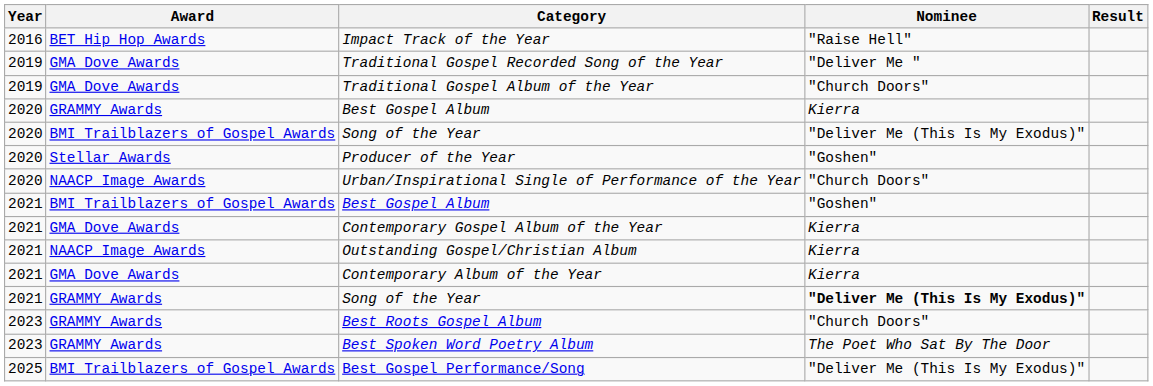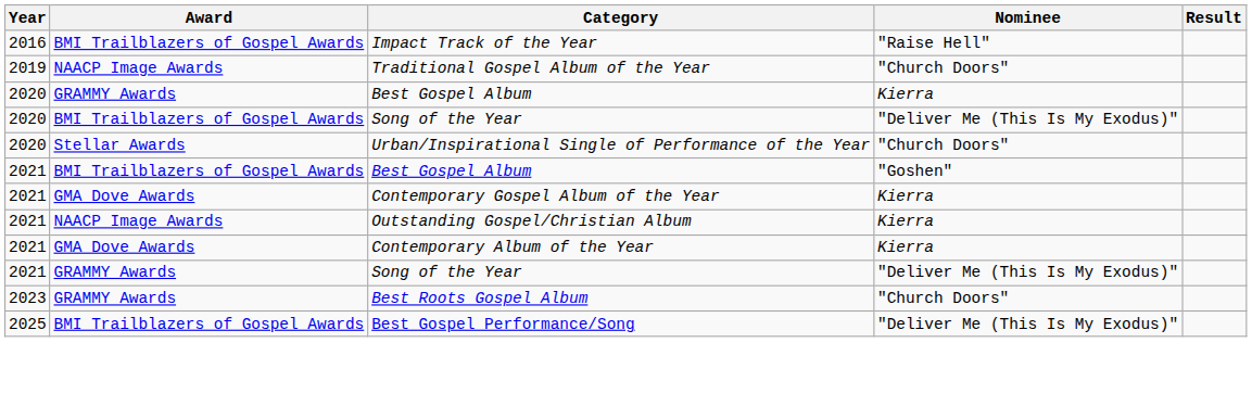 <table class="wikitable">
 <tr>
 <th>Year</th>
 <th>Award</th>
 <th>Category</th>
 <th>Nominee</th>
 <th>Result</th>
 </tr>
 <tr>
 <td>2016</td>
-<td><a href='#'>BET Hip Hop Awards</a></td>
+<td><a href='#'>BMI Trailblazers of Gospel Awards</a></td>
 <td><em>Impact Track of the Year</em></td>
 <td>"Raise Hell"</td>
 <td></td>
 </tr>
 <tr>
 <td>2019</td>
-<td><a href='#'>GMA Dove Awards</a></td>
-<td><em>Traditional Gospel Recorded Song of the Year</em></td>
-<td>"Deliver Me "</td>
-<td></td>
-</tr>
-<tr>
-<td>2019</td>
-<td><a href='#'>GMA Dove Awards</a></td>
+<td><a href='#'>NAACP Image Awards</a></td>
 <td><em>Traditional Gospel Album of the Year</em></td>
 <td>"Church Doors"</td>
 <td></td>
 </tr>
 <tr>
 <td>2020</td>
 <td><a href='#'>GRAMMY Awards</a></td>
 <td><em>Best Gospel Album</em></td>
 <td><em>Kierra</em></td>
 <td></td>
 </tr>
 <tr>
 <td>2020</td>
 <td><a href='#'>BMI Trailblazers of Gospel Awards</a></td>
 <td><em>Song of the Year</em></td>
 <td>"Deliver Me (This Is My Exodus)"</td>
 <td></td>
 </tr>
 <tr>
 <td>2020</td>
 <td><a href='#'>Stellar Awards</a></td>
-<td><em>Producer of the Year</em></td>
-<td>"Goshen"</td>
-<td></td>
-</tr>
-<tr>
-<td>2020</td>
-<td><a href='#'>NAACP Image Awards</a></td>
 <td><em>Urban/Inspirational Single of Performance of the Year</em></td>
 <td>"Church Doors"</td>
 <td></td>
 </tr>
 <tr>
 <td>2021</td>
 <td><a href='#'>BMI Trailblazers of Gospel Awards</a></td>
 <td><a href='#'><em>Best Gospel Album</em></a></td>
 <td>"Goshen"</td>
 <td></td>
 </tr>
 <tr>
 <td>2021</td>
 <td><a href='#'>GMA Dove Awards</a></td>
 <td><em>Contemporary Gospel Album of the Year</em></td>
 <td><em>Kierra</em></td>
 <td></td>
 </tr>
 <tr>
 <td>2021</td>
 <td><a href='#'>NAACP Image Awards</a></td>
 <td><em>Outstanding Gospel/Christian Album</em></td>
 <td><em>Kierra</em></td>
 <td></td>
 </tr>
 <tr>
 <td>2021</td>
 <td><a href='#'>GMA Dove Awards</a></td>
 <td><em>Contemporary Album of the Year</em></td>
 <td><em>Kierra</em></td>
 <td></td>
 </tr>
 <tr>
 <td>2021</td>
 <td><a href='#'>GRAMMY Awards</a></td>
 <td><em>Song of the Year</em></td>
-<td><strong>"Deliver Me (This Is My Exodus)"</strong></td>
+<td>"Deliver Me (This Is My Exodus)"</td>
 <td></td>
 </tr>
 <tr>
 <td>2023</td>
 <td><a href='#'>GRAMMY Awards</a></td>
 <td><a href='#'><em>Best Roots Gospel Album</em></a></td>
 <td>"Church Doors"</td>
 <td></td>
 </tr>
 <tr>
-<td>2023</td>
-<td><a href='#'>GRAMMY Awards</a></td>
-<td><a href='#'><em>Best Spoken Word Poetry Album</em></a></td>
-<td><em>The Poet Who Sat By The Door</em></td>
-<td></td>
-</tr>
-<tr>
 <td>2025</td>
 <td><a href='#'>BMI Trailblazers of Gospel Awards</a></td>
 <td><a href='#'>Best Gospel Performance/Song</a></td>
 <td>"Deliver Me (This Is My Exodus)"</td>
 <td></td>
 </tr>
 </table>
